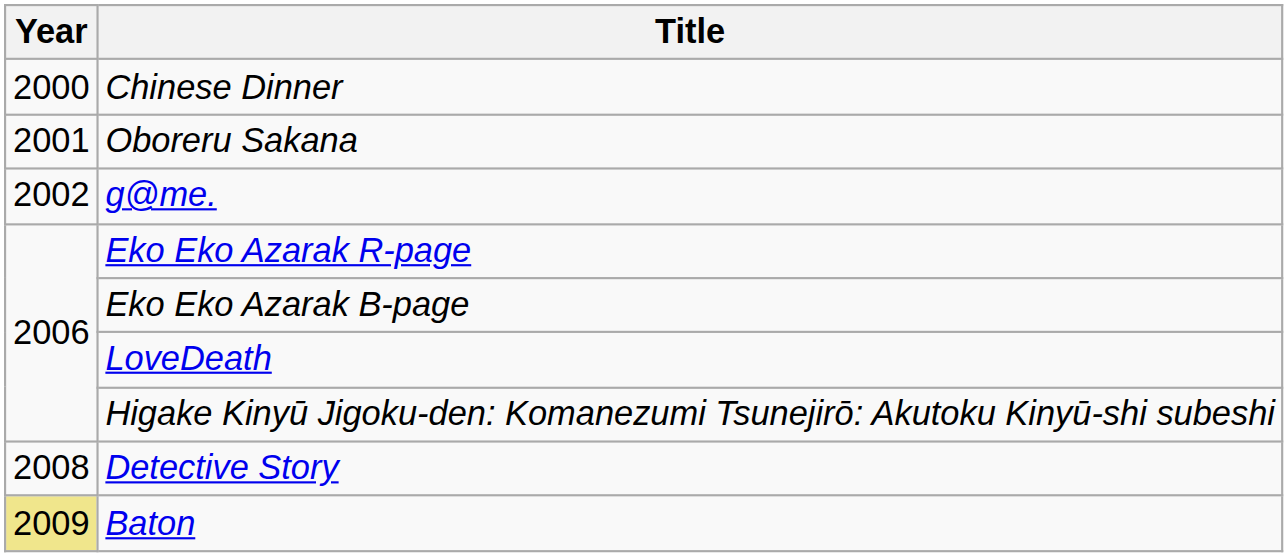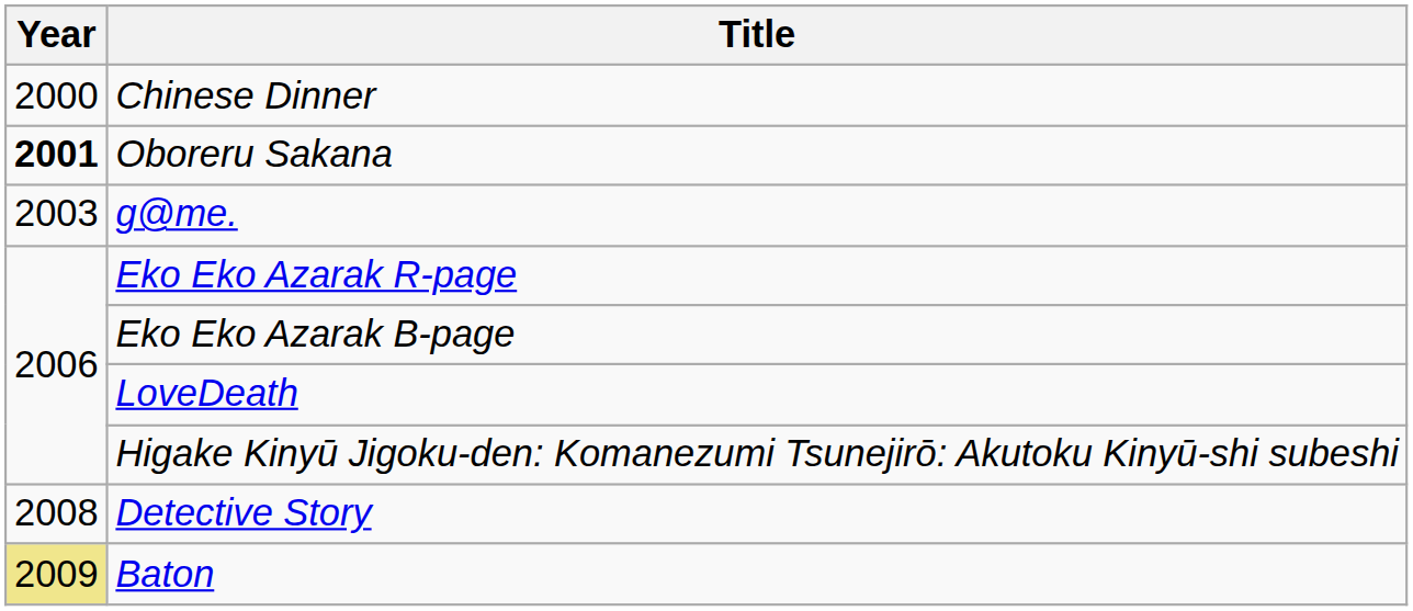 <table class="wikitable">
 <tr>
 <th>Year</th>
 <th>Title</th>
 </tr>
 <tr>
 <td>2000</td>
 <td><em>Chinese Dinner</em></td>
 </tr>
 <tr>
-<td>2001</td>
+<td><strong>2001</strong></td>
 <td><em>Oboreru Sakana</em></td>
 </tr>
 <tr>
-<td>2002</td>
+<td>2003</td>
 <td><em><a href='#'>g@me.</a></em></td>
 </tr>
 <tr>
 <td rowspan="4">2006</td>
 <td><em><a href='#'>Eko Eko Azarak R-page</a></em></td>
 </tr>
 <tr>
 <td><em>Eko Eko Azarak B-page</em></td>
 </tr>
 <tr>
 <td><em><a href='#'>LoveDeath</a></em></td>
 </tr>
 <tr>
 <td><em>Higake Kinyū Jigoku-den: Komanezumi Tsunejirō: Akutoku Kinyū-shi subeshi</em></td>
 </tr>
 <tr>
 <td>2008</td>
 <td><em><a href='#'>Detective Story</a></em></td>
 </tr>
 <tr>
 <td style="background: khaki;">2009</td>
 <td><em><a href='#'>Baton</a></em></td>
 </tr>
 </table>
